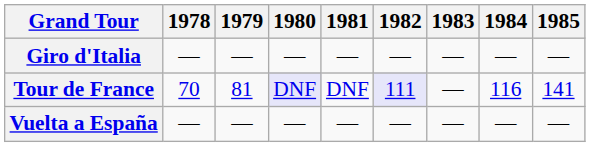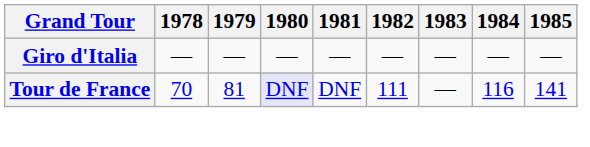 <table class="wikitable plainrowheaders">
 <tr>
 <th scope="col"><a href='#'>Grand Tour</a></th>
 <th scope="col">1978</th>
 <th scope="col">1979</th>
 <th scope="col">1980</th>
 <th scope="col">1981</th>
 <th scope="col">1982</th>
 <th scope="col">1983</th>
 <th scope="col">1984</th>
 <th scope="col">1985</th>
 </tr>
 <tr style="text-align:center;">
 <th scope="row"> <a href='#'>Giro d'Italia</a></th>
 <td>—</td>
 <td>—</td>
 <td>—</td>
 <td>—</td>
 <td>—</td>
 <td>—</td>
 <td>—</td>
 <td>—</td>
 </tr>
 <tr style="text-align:center;">
 <th scope="row"> <a href='#'>Tour de France</a></th>
 <td style="text-align:center;"><a href='#'>70</a></td>
 <td style="text-align:center;"><a href='#'>81</a></td>
 <td style="background: lavender; text-align:center;"><a href='#'>DNF</a></td>
 <td style="text-align:center;"><a href='#'>DNF</a></td>
-<td style="background: lavender; text-align:center;"><a href='#'>111</a></td>
+<td style="text-align:center;"><a href='#'>111</a></td>
 <td>—</td>
 <td style="text-align:center;"><a href='#'>116</a></td>
 <td style="text-align:center;"><a href='#'>141</a></td>
 </tr>
-<tr style="text-align:center;">
-<th scope="row"> <a href='#'>Vuelta a España</a></th>
-<td>—</td>
-<td>—</td>
-<td>—</td>
-<td>—</td>
-<td>—</td>
-<td>—</td>
-<td>—</td>
-<td>—</td>
-</tr>
 </table>
